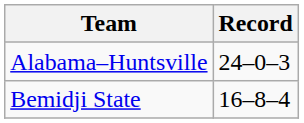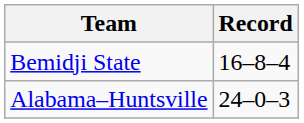 <table class=wikitable>
 <tr>
 <th>Team</th>
 <th>Record</th>
 </tr>
 <tr>
+<td><a href='#'>Bemidji State</a></td>
+<td>16–8–4</td>
+</tr>
+<tr>
 <td><a href='#'>Alabama–Huntsville</a></td>
 <td>24–0–3</td>
 </tr>
-<tr>
-<td><a href='#'>Bemidji State</a></td>
-<td>16–8–4</td>
-</tr>
 </table>
